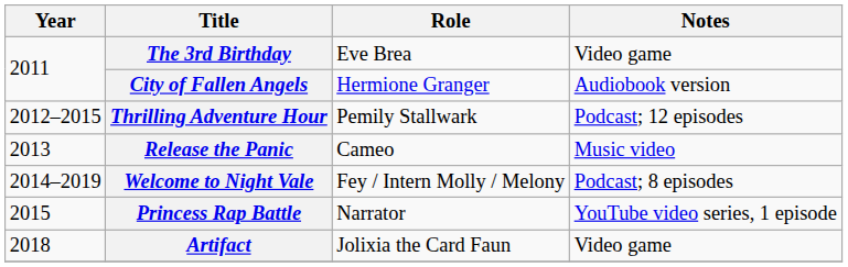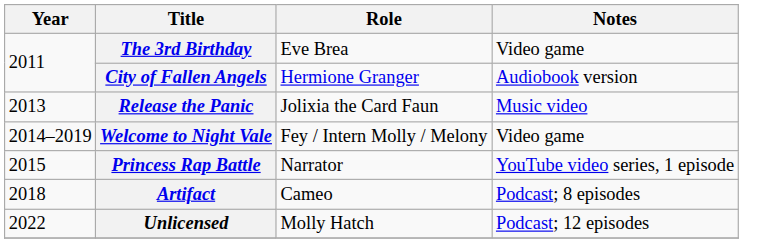 <table class="wikitable plainrowheaders sortable">
 <tr>
 <th scope="col">Year</th>
 <th scope="col">Title</th>
 <th scope="col">Role</th>
 <th class="unsortable">Notes</th>
 </tr>
 <tr>
 <td rowspan=2>2011</td>
 <th scope="row"><em><a href='#'>The 3rd Birthday</a></em></th>
 <td>Eve Brea</td>
 <td>Video game</td>
 </tr>
 <tr>
 <th scope="row"><em><a href='#'>City of Fallen Angels</a></em></th>
 <td><a href='#'>Hermione Granger</a></td>
 <td><a href='#'>Audiobook</a> version</td>
 </tr>
 <tr>
-<td>2012–2015</td>
-<th scope="row"><em><a href='#'>Thrilling Adventure Hour</a></em></th>
-<td>Pemily Stallwark</td>
-<td><a href='#'>Podcast</a>; 12 episodes</td>
-</tr>
-<tr>
 <td>2013</td>
 <th scope="row"><em><a href='#'>Release the Panic</a></em></th>
-<td>Cameo</td>
+<td>Jolixia the Card Faun</td>
 <td><a href='#'>Music video</a></td>
 </tr>
 <tr>
 <td>2014–2019</td>
 <th scope="row"><em><a href='#'>Welcome to Night Vale</a></em></th>
 <td>Fey / Intern Molly / Melony</td>
-<td><a href='#'>Podcast</a>; 8 episodes</td>
+<td>Video game</td>
 </tr>
 <tr>
 <td>2015</td>
 <th scope="row"><em><a href='#'>Princess Rap Battle</a></em></th>
 <td>Narrator</td>
 <td><a href='#'>YouTube video</a> series, 1 episode</td>
 </tr>
 <tr>
 <td>2018</td>
 <th scope="row"><em><a href='#'>Artifact</a></em></th>
-<td>Jolixia the Card Faun</td>
-<td>Video game</td>
+<td>Cameo</td>
+<td><a href='#'>Podcast</a>; 8 episodes</td>
+</tr>
+<tr>
+<td>2022</td>
+<th scope="row"><em>Unlicensed</em></th>
+<td>Molly Hatch</td>
+<td><a href='#'>Podcast</a>; 12 episodes</td>
 </tr>
 <tr>
 </tr>
 </table>
